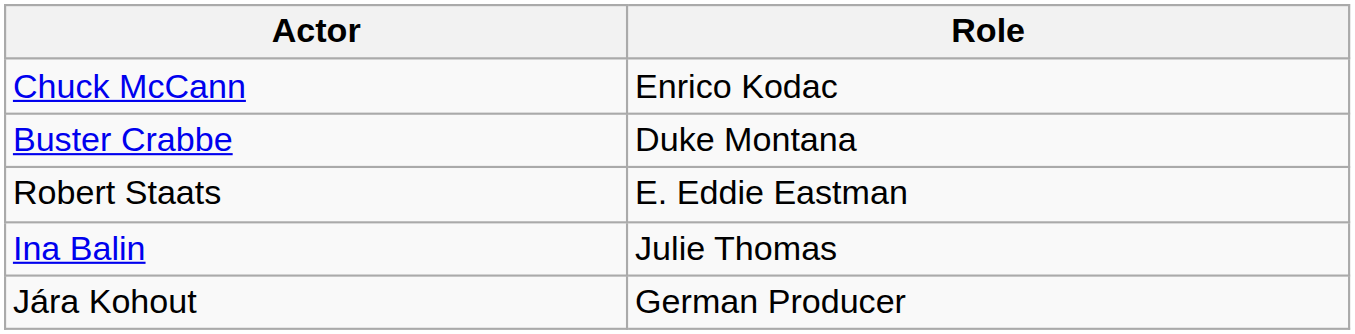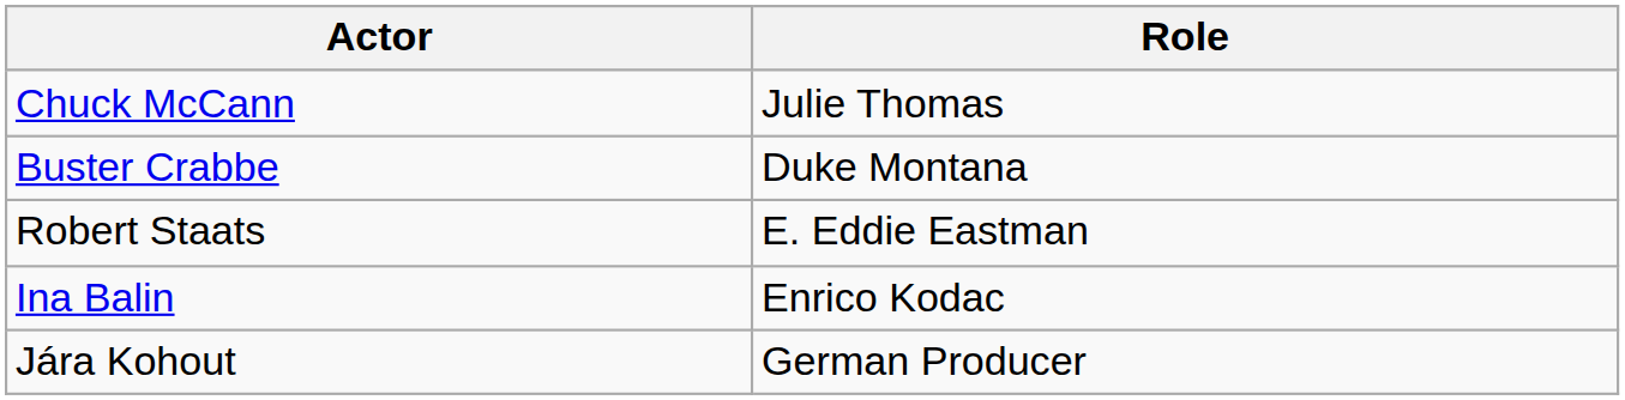 <table class="wikitable" width="50%">
 <tr bgcolor="#CCCCCC">
 <th>Actor</th>
 <th>Role</th>
 </tr>
 <tr>
 <td><a href='#'>Chuck McCann</a></td>
-<td>Enrico Kodac</td>
+<td>Julie Thomas</td>
 </tr>
 <tr>
 <td><a href='#'>Buster Crabbe</a></td>
 <td>Duke Montana</td>
 </tr>
 <tr>
 <td>Robert Staats</td>
 <td>E. Eddie Eastman</td>
 </tr>
 <tr>
 <td><a href='#'>Ina Balin</a></td>
-<td>Julie Thomas</td>
+<td>Enrico Kodac</td>
 </tr>
 <tr>
 <td>Jára Kohout</td>
 <td>German Producer</td>
 </tr>
 </table>
